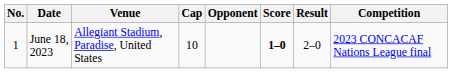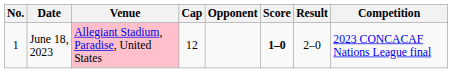 <table class="wikitable sortable">
 <tr>
 <th scope="col">No.</th>
 <th scope="col">Date</th>
 <th scope="col">Venue</th>
 <th scope="col">Cap</th>
 <th scope="col">Opponent</th>
 <th scope="col">Score</th>
 <th scope="col">Result</th>
 <th scope="col">Competition</th>
 </tr>
 <tr>
 <td align="center">1</td>
 <td>June 18, 2023</td>
-<td><a href='#'>Allegiant Stadium</a>, <a href='#'>Paradise</a>, United States</td>
-<td align="center">10</td>
+<td style="background: pink;"><a href='#'>Allegiant Stadium</a>, <a href='#'>Paradise</a>, United States</td>
+<td align="center">12</td>
 <td></td>
 <td align="center"><strong>1–0</strong></td>
 <td align="center">2–0</td>
 <td><a href='#'>2023 CONCACAF Nations League final</a></td>
 </tr>
 </table>
